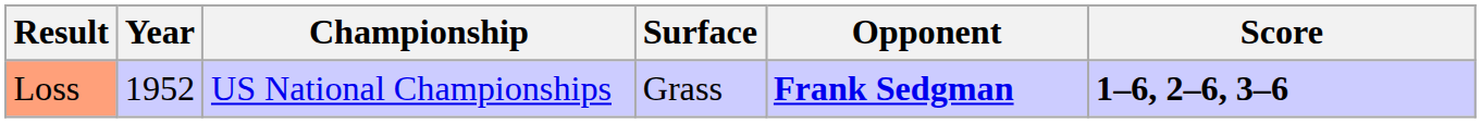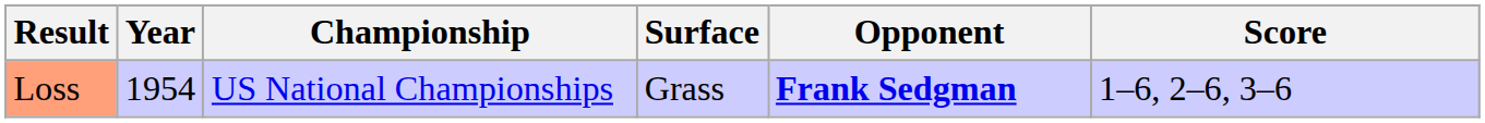 <table class='sortable wikitable'>
 <tr>
 <th style="width:40px">Result</th>
 <th style="width:30px">Year</th>
 <th style="width:190px">Championship</th>
 <th style="width:50px">Surface</th>
 <th style="width:140px">Opponent</th>
 <th style="width:170px" class="unsortable">Score</th>
 </tr>
 <tr style="background:#ccf;">
 <td style="background:#ffa07a;">Loss</td>
-<td>1952</td>
+<td>1954</td>
 <td><a href='#'>US National Championships</a></td>
 <td>Grass</td>
 <td><strong> <a href='#'>Frank Sedgman</a></strong></td>
-<td><strong>1–6, 2–6, 3–6</strong></td>
+<td>1–6, 2–6, 3–6</td>
 </tr>
 </table>
